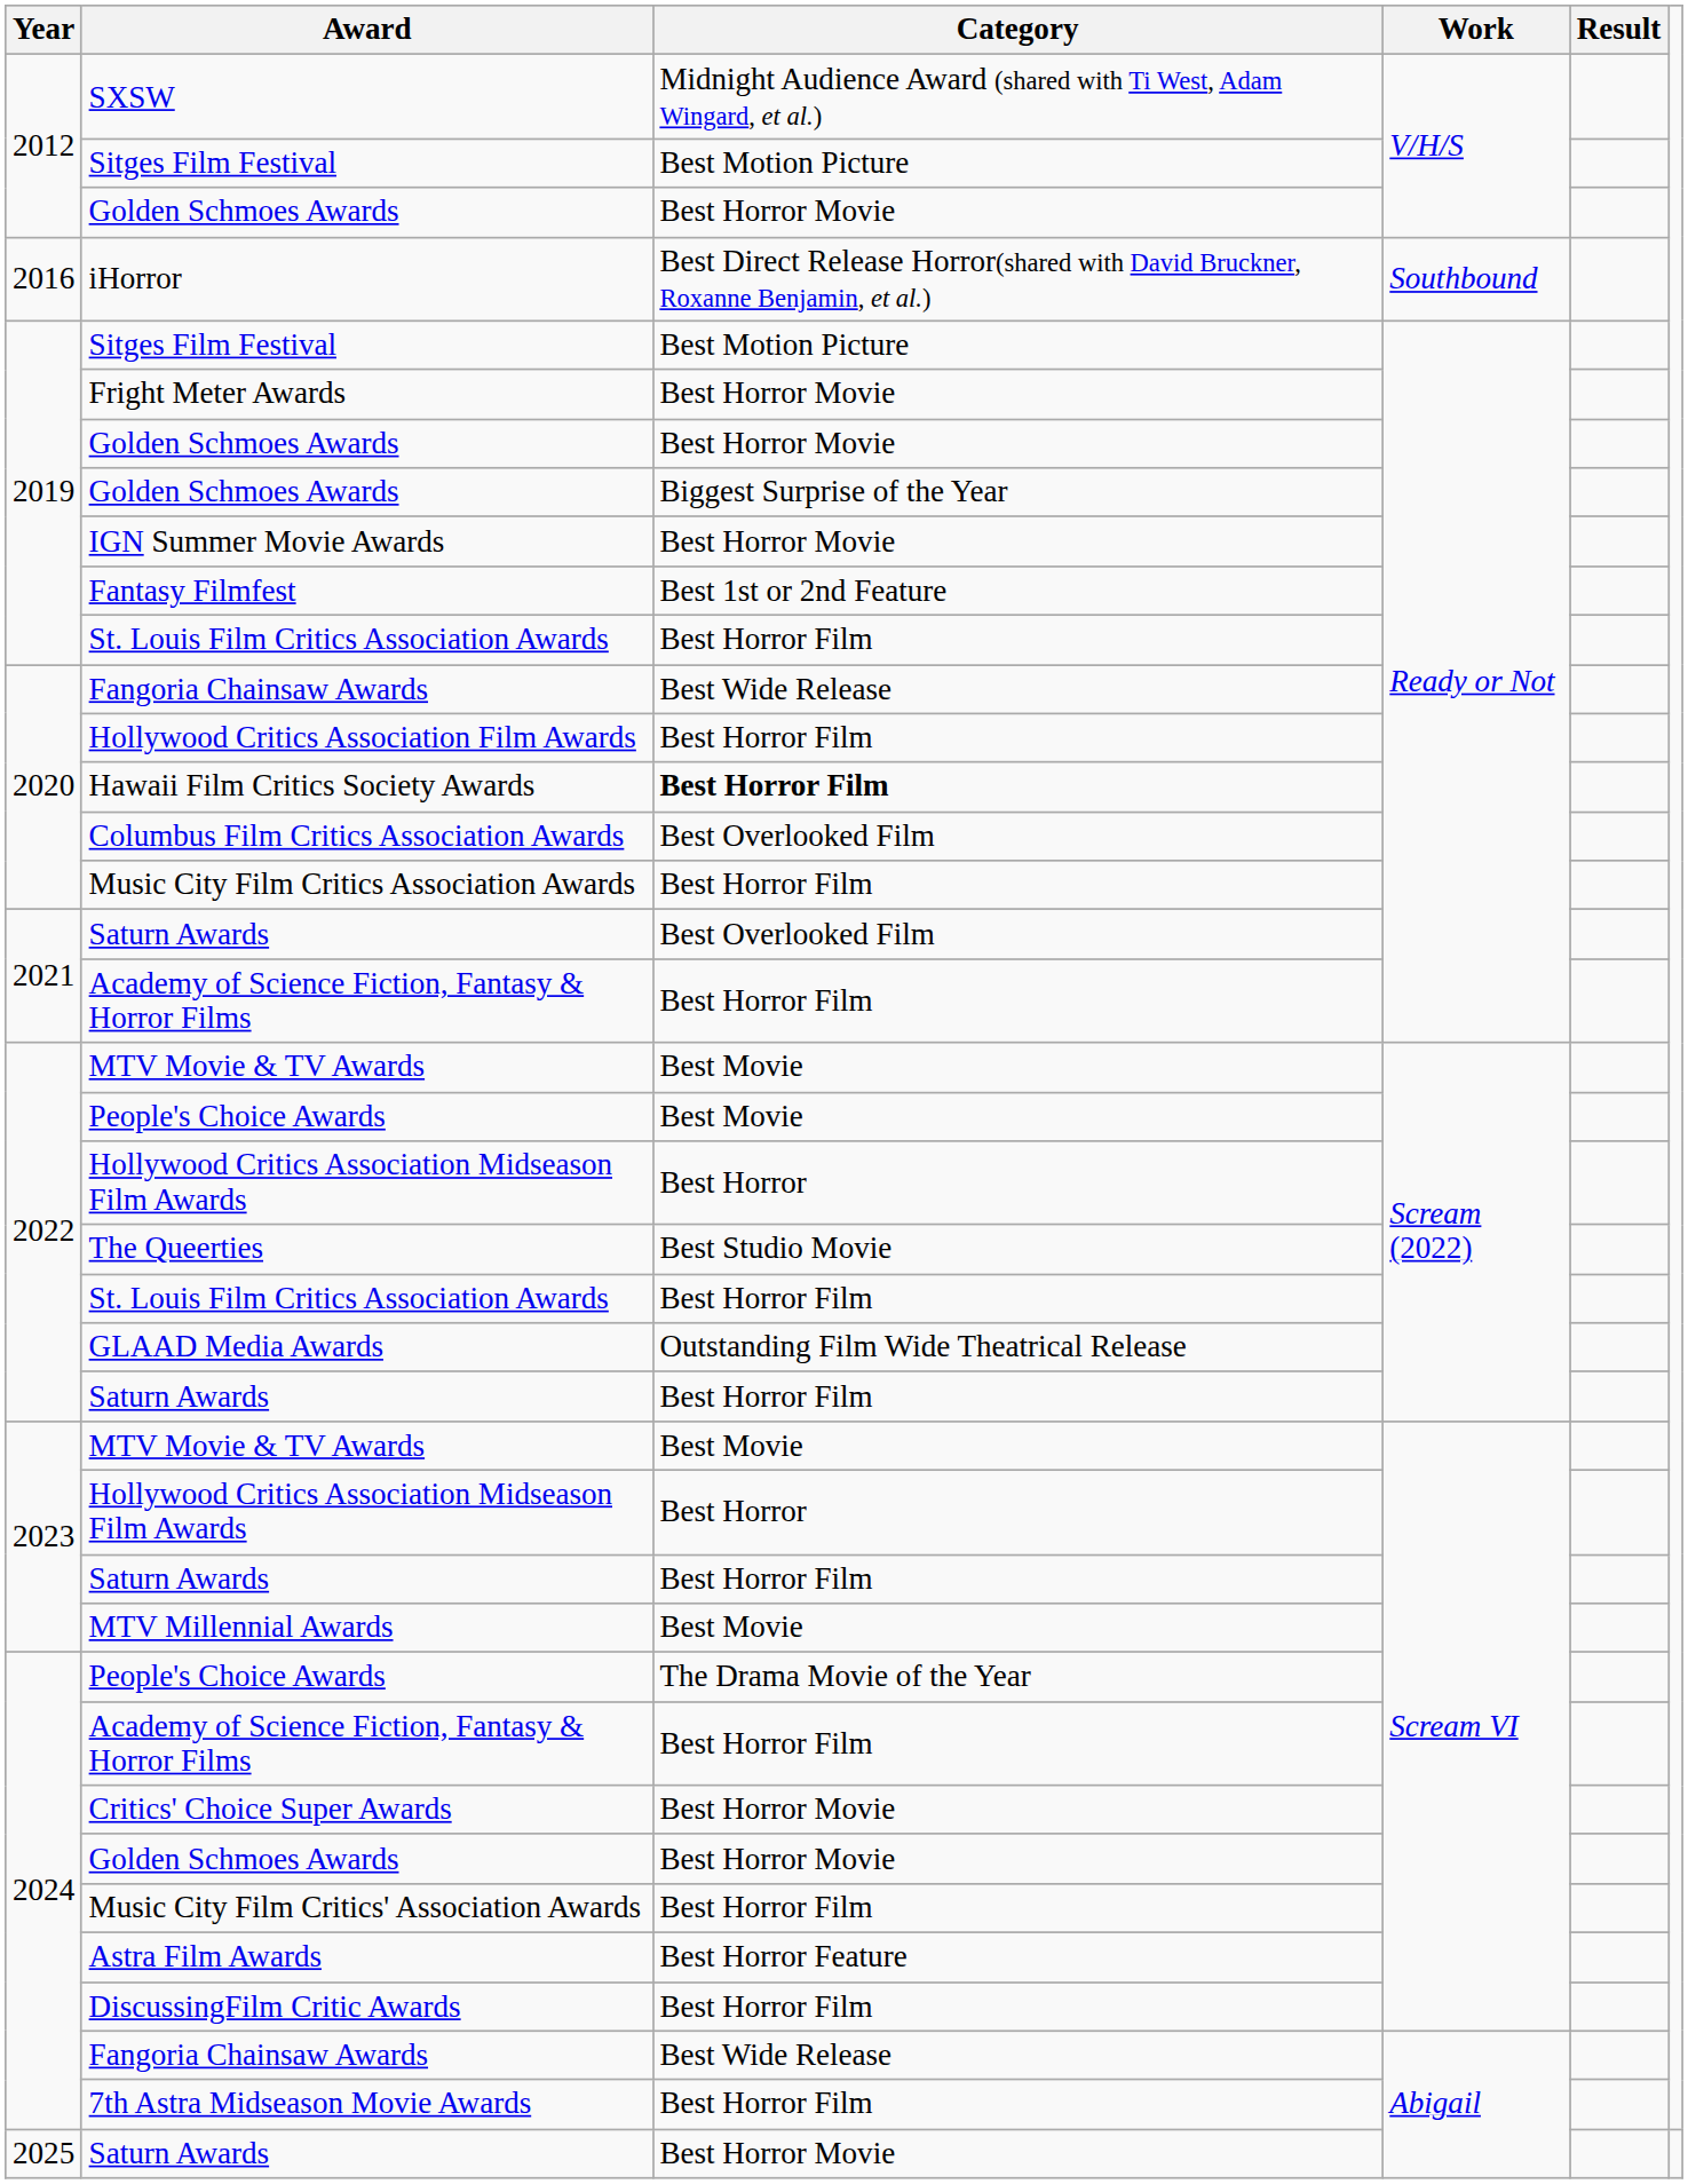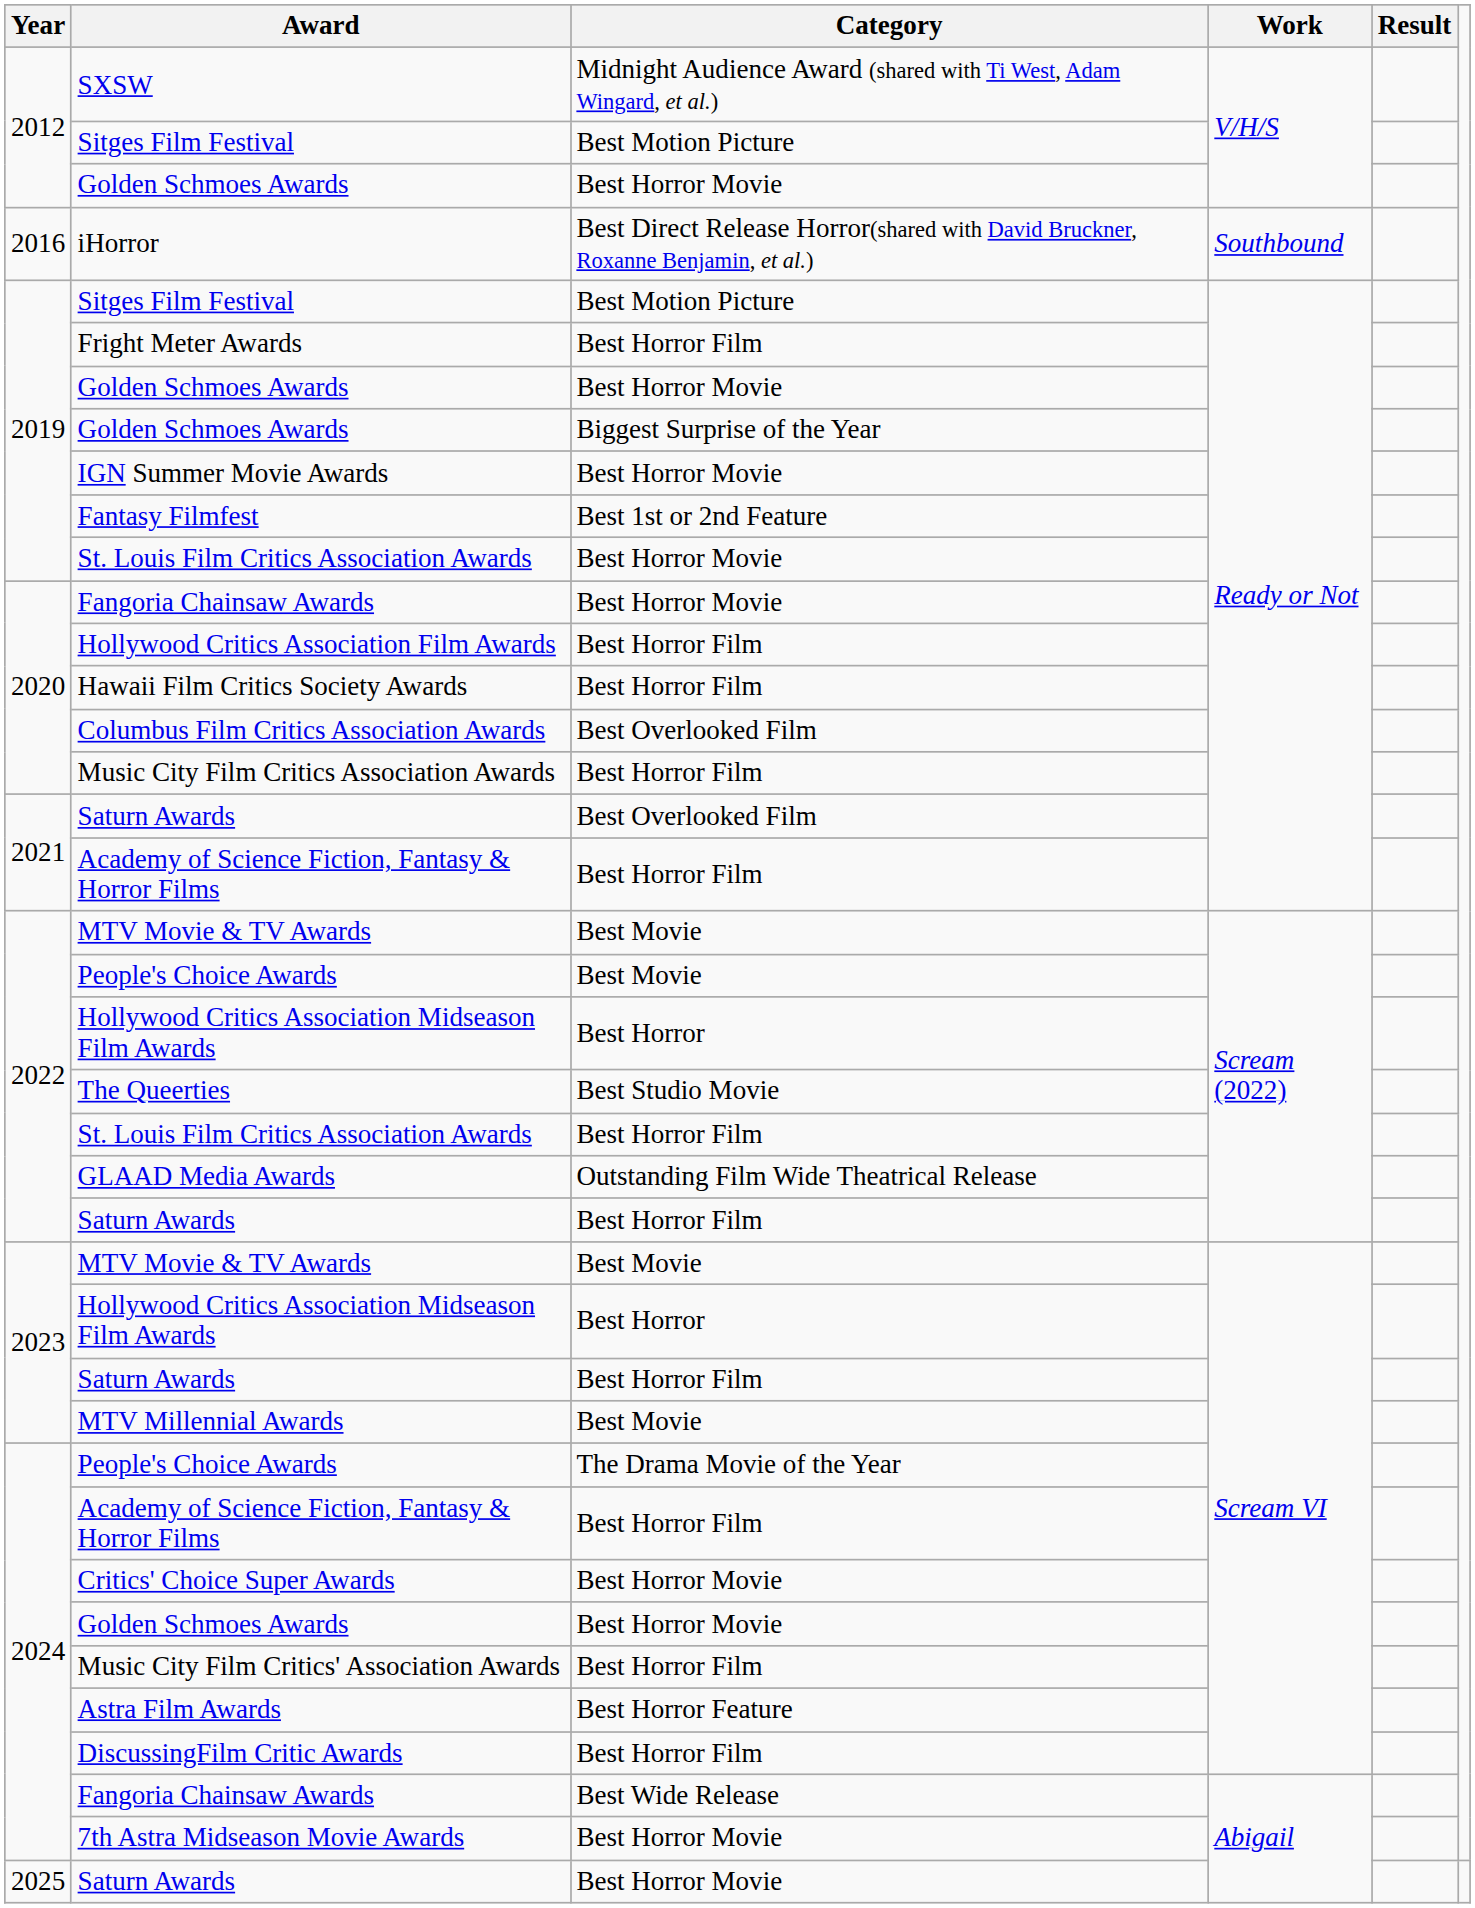 <table class="wikitable sortable" style="text-align:left; font-size:100%;">
 <tr>
 <th>Year</th>
 <th>Award</th>
 <th>Category</th>
 <th>Work</th>
 <th>Result</th>
 </tr>
 <tr>
 <td rowspan=3>2012</td>
 <td><a href='#'>SXSW</a></td>
 <td>Midnight Audience Award <small>(shared with <a href='#'>Ti West</a>, <a href='#'>Adam Wingard</a>, <em>et al.</em>)</small></td>
 <td rowspan=3><em><a href='#'>V/H/S</a></em></td>
 <td></td>
 </tr>
 <tr>
 <td><a href='#'>Sitges Film Festival</a></td>
 <td>Best Motion Picture</td>
 <td></td>
 </tr>
 <tr>
 <td><a href='#'>Golden Schmoes Awards</a></td>
 <td>Best Horror Movie</td>
 <td></td>
 </tr>
 <tr>
 <td rowspan=1>2016</td>
 <td rowspan=1>iHorror</td>
 <td>Best Direct Release Horror<small>(shared with <a href='#'>David Bruckner</a>, <a href='#'>Roxanne Benjamin</a>, <em>et al.</em>)</small></td>
 <td rowspan=1><em><a href='#'>Southbound</a></em></td>
 <td></td>
 </tr>
 <tr>
 <td rowspan=7>2019</td>
 <td><a href='#'>Sitges Film Festival</a></td>
 <td>Best Motion Picture</td>
 <td rowspan=14><em><a href='#'>Ready or Not</a></em></td>
 <td></td>
 </tr>
 <tr>
 <td>Fright Meter Awards</td>
-<td>Best Horror Movie</td>
+<td>Best Horror Film</td>
 <td></td>
 </tr>
 <tr>
 <td><a href='#'>Golden Schmoes Awards</a></td>
 <td>Best Horror Movie</td>
 <td></td>
 </tr>
 <tr>
 <td><a href='#'>Golden Schmoes Awards</a></td>
 <td>Biggest Surprise of the Year</td>
 <td></td>
 </tr>
 <tr>
 <td><a href='#'>IGN</a>  Summer Movie Awards</td>
 <td>Best Horror Movie</td>
 <td></td>
 </tr>
 <tr>
 <td><a href='#'>Fantasy Filmfest</a></td>
 <td>Best 1st or 2nd Feature</td>
 <td></td>
 </tr>
 <tr>
 <td><a href='#'>St. Louis Film Critics Association Awards</a></td>
-<td>Best Horror Film</td>
+<td>Best Horror Movie</td>
 <td></td>
 </tr>
 <tr>
 <td rowspan=5>2020</td>
 <td><a href='#'>Fangoria Chainsaw Awards</a></td>
-<td>Best Wide Release</td>
+<td>Best Horror Movie</td>
 <td></td>
 </tr>
 <tr>
 <td><a href='#'>Hollywood Critics Association Film Awards</a></td>
 <td>Best Horror Film</td>
 <td></td>
 </tr>
 <tr>
 <td>Hawaii Film Critics Society Awards</td>
-<td><strong>Best Horror Film</strong></td>
+<td>Best Horror Film</td>
 <td></td>
 </tr>
 <tr>
 <td><a href='#'>Columbus Film Critics Association Awards</a></td>
 <td>Best Overlooked Film</td>
 <td></td>
 </tr>
 <tr>
 <td>Music City Film Critics Association Awards</td>
 <td>Best Horror Film</td>
 <td></td>
 </tr>
 <tr>
 <td rowspan=2>2021</td>
 <td><a href='#'>Saturn Awards</a></td>
 <td>Best Overlooked Film</td>
 <td></td>
 </tr>
 <tr>
 <td><a href='#'>Academy of Science Fiction, Fantasy & Horror Films</a></td>
 <td>Best Horror Film</td>
 <td></td>
 </tr>
 <tr>
 <td rowspan=7>2022</td>
 <td><a href='#'>MTV Movie & TV Awards</a></td>
 <td>Best Movie</td>
 <td rowspan="7"><em><a href='#'>Scream</a></em> <a href='#'>(2022)</a></td>
 <td></td>
 </tr>
 <tr>
 <td><a href='#'>People's Choice Awards</a></td>
 <td>Best Movie</td>
 <td></td>
 </tr>
 <tr>
 <td><a href='#'>Hollywood Critics Association Midseason Film Awards</a></td>
 <td>Best Horror</td>
 <td></td>
 </tr>
 <tr>
 <td><a href='#'>The Queerties</a></td>
 <td>Best Studio Movie</td>
 <td></td>
 </tr>
 <tr>
 <td><a href='#'>St. Louis Film Critics Association Awards</a></td>
 <td>Best Horror Film</td>
 <td></td>
 </tr>
 <tr>
 <td><a href='#'>GLAAD Media Awards</a></td>
 <td>Outstanding Film Wide Theatrical Release</td>
 <td></td>
 </tr>
 <tr>
 <td><a href='#'>Saturn Awards </a></td>
 <td>Best Horror Film</td>
 <td></td>
 </tr>
 <tr>
 <td rowspan="4">2023</td>
 <td><a href='#'>MTV Movie & TV Awards</a></td>
 <td>Best Movie</td>
 <td rowspan="11"><em><a href='#'>Scream VI</a></em></td>
 <td></td>
 </tr>
 <tr>
 <td><a href='#'>Hollywood Critics Association Midseason Film Awards</a></td>
 <td>Best Horror</td>
 <td></td>
 </tr>
 <tr>
 <td><a href='#'>Saturn Awards</a></td>
 <td>Best Horror Film</td>
 <td></td>
 </tr>
 <tr>
 <td><a href='#'>MTV Millennial Awards</a></td>
 <td>Best Movie</td>
 <td></td>
 </tr>
 <tr>
 <td rowspan="9">2024</td>
 <td><a href='#'>People's Choice Awards</a></td>
 <td>The Drama Movie of the Year</td>
 <td></td>
 </tr>
 <tr>
 <td><a href='#'>Academy of Science Fiction, Fantasy & Horror Films</a></td>
 <td>Best Horror Film</td>
 <td></td>
 </tr>
 <tr>
 <td><a href='#'>Critics' Choice Super Awards</a></td>
 <td>Best Horror Movie</td>
 <td></td>
 </tr>
 <tr>
 <td><a href='#'>Golden Schmoes Awards</a></td>
 <td>Best Horror Movie</td>
 <td></td>
 </tr>
 <tr>
 <td>Music City Film Critics' Association Awards</td>
 <td>Best Horror Film</td>
 <td></td>
 </tr>
 <tr>
 <td><a href='#'>Astra Film Awards</a></td>
 <td>Best Horror Feature</td>
 <td></td>
 </tr>
 <tr>
 <td><a href='#'>DiscussingFilm Critic Awards</a></td>
 <td>Best Horror Film</td>
 <td></td>
 </tr>
 <tr>
 <td><a href='#'>Fangoria Chainsaw Awards</a></td>
 <td>Best Wide Release</td>
 <td rowspan=3><em><a href='#'>Abigail</a></em></td>
 <td></td>
 </tr>
 <tr>
 <td><a href='#'>7th Astra Midseason Movie Awards</a></td>
-<td>Best Horror Film</td>
+<td>Best Horror Movie</td>
 <td></td>
 </tr>
 <tr>
 <td rowspan=1>2025</td>
 <td><a href='#'>Saturn Awards</a></td>
 <td>Best Horror Movie</td>
 <td></td>
 <td rowspan="1" align="center"></td>
 </tr>
 </table>
